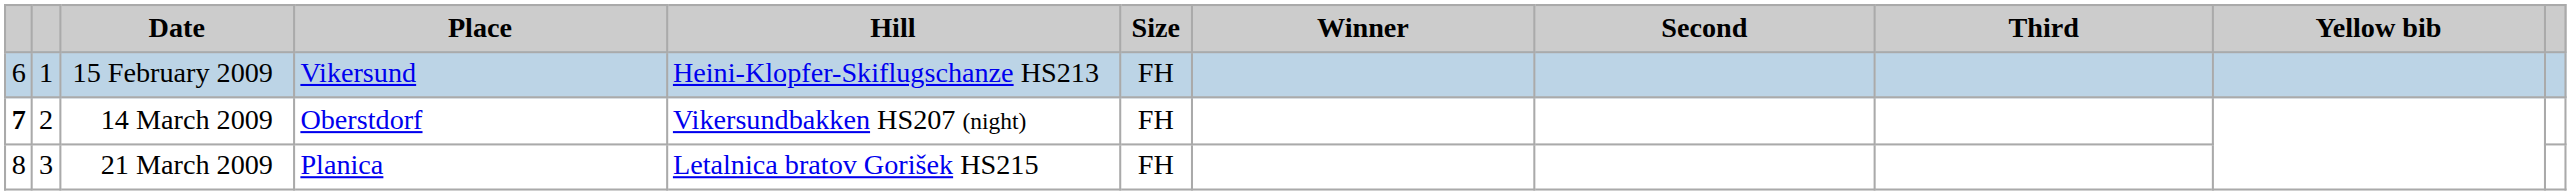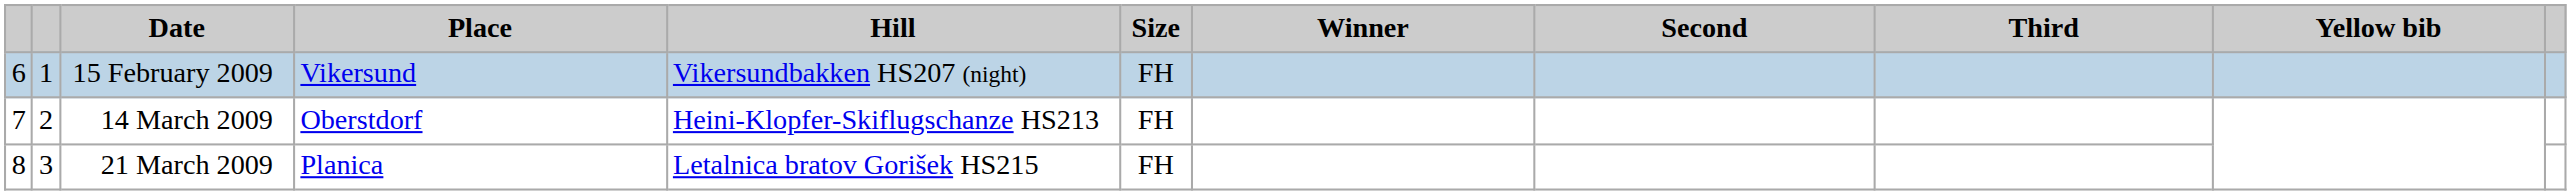 <table class="wikitable plainrowheaders" style="background:#fff; font-size:86%; line-height:16px; border:gray solid 1px; border-collapse:collapse;">
 <tr style="background:#ccc; text-align:center;">
 <th scope="col" style="background:#ccc; width=10 px;"></th>
 <th scope="col" style="background:#ccc; width=10 px;"></th>
 <th scope="col" style="background:#ccc; width:120px;">Date</th>
 <th scope="col" style="background:#ccc; width:200px;">Place</th>
 <th scope="col" style="background:#ccc; width:240px;">Hill</th>
 <th scope="col" style="background:#ccc; width:30px;">Size</th>
 <th scope="col" style="background:#ccc; width:185px;">Winner</th>
 <th scope="col" style="background:#ccc; width:185px;">Second</th>
 <th scope="col" style="background:#ccc; width:185px;">Third</th>
 <th scope="col" style="background:#ccc; width:180px;">Yellow bib</th>
 <th scope="col" style="background:#ccc; width:5px;"></th>
 </tr>
 <tr bgcolor=#BCD4E6>
 <td align=center>6</td>
 <td align=center>1</td>
 <td align=right>15 February 2009  </td>
 <td> <a href='#'>Vikersund</a></td>
-<td><a href='#'>Heini-Klopfer-Skiflugschanze</a> HS213</td>
+<td><a href='#'>Vikersundbakken</a> HS207 <small>(night)</small></td>
 <td align=center>FH</td>
 <td></td>
 <td></td>
 <td></td>
 <td></td>
 <td></td>
 </tr>
 <tr>
-<td align=center><strong>7</strong></td>
+<td align=center>7</td>
 <td align=center>2</td>
 <td align=right>14 March 2009  </td>
 <td> <a href='#'>Oberstdorf</a></td>
-<td><a href='#'>Vikersundbakken</a> HS207 <small>(night)</small></td>
+<td><a href='#'>Heini-Klopfer-Skiflugschanze</a> HS213</td>
 <td align=center>FH</td>
 <td></td>
 <td></td>
 <td></td>
 <td rowspan=2></td>
 <td></td>
 </tr>
 <tr>
 <td align=center>8</td>
 <td align=center>3</td>
 <td align=right>21 March 2009  </td>
 <td> <a href='#'>Planica</a></td>
 <td><a href='#'>Letalnica bratov Gorišek</a> HS215</td>
 <td align=center>FH</td>
 <td></td>
 <td></td>
 <td></td>
 <td></td>
 </tr>
 </table>
